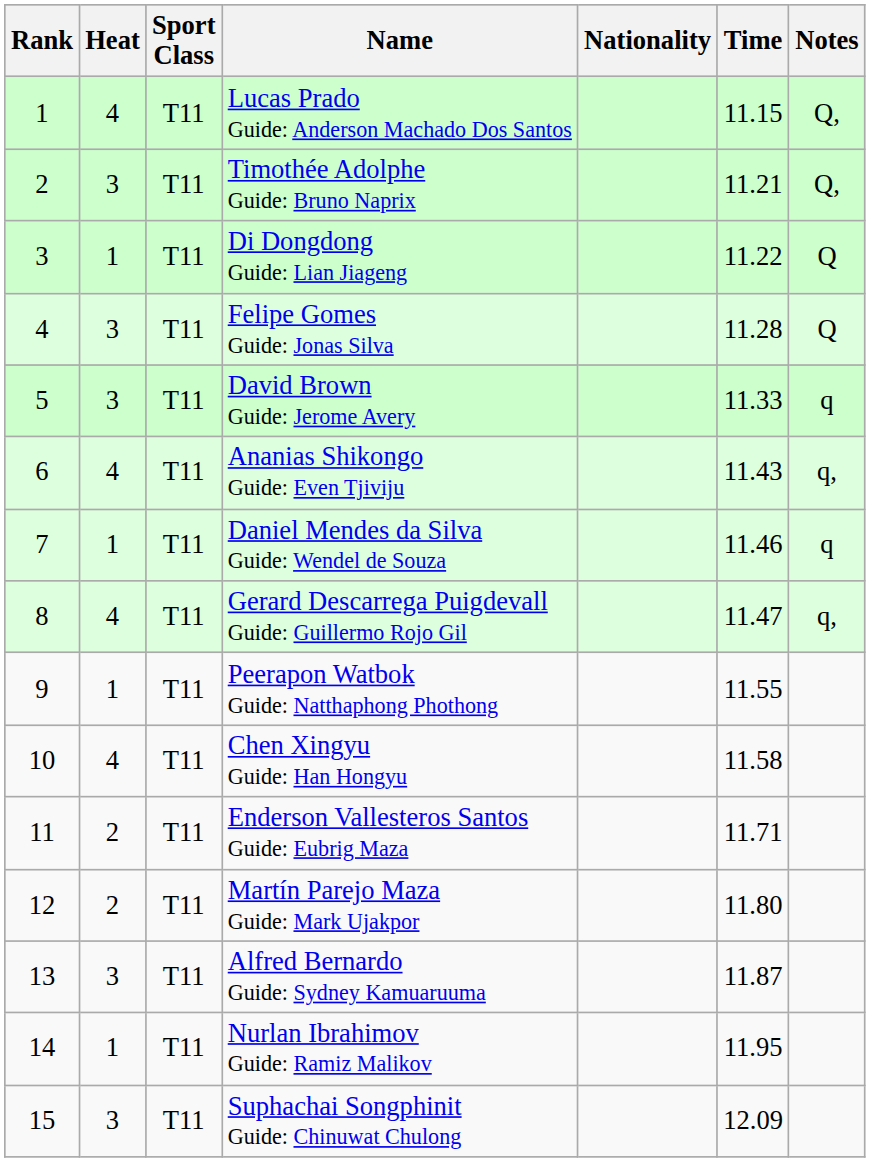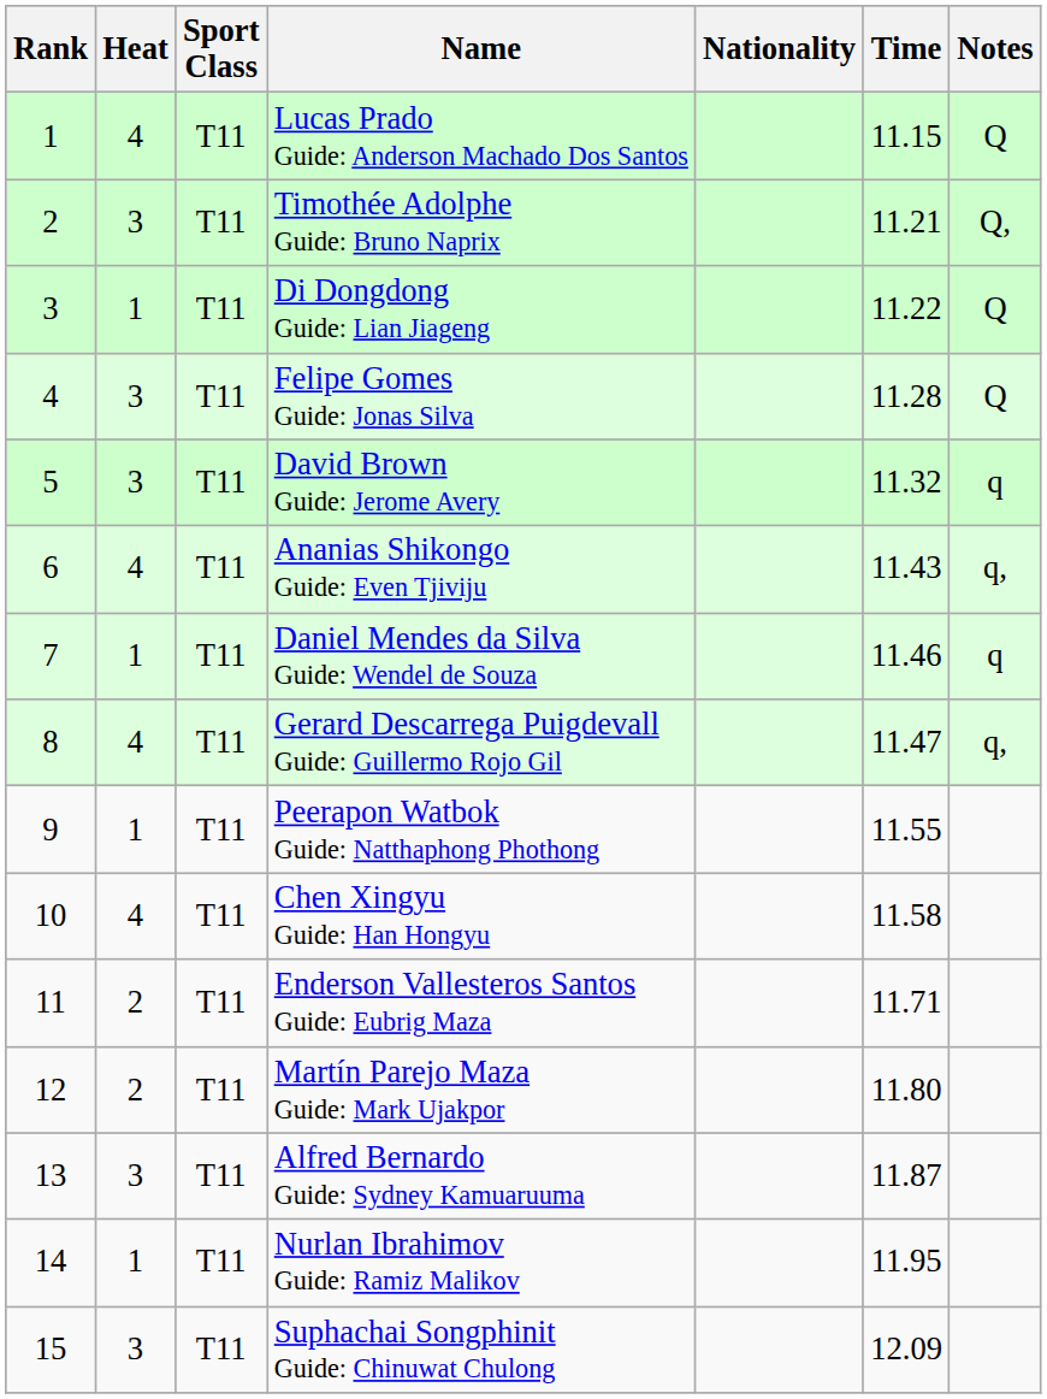 <table class="wikitable sortable" style="text-align:center">
 <tr>
 <th>Rank</th>
 <th>Heat</th>
 <th>Sport<br>Class</th>
 <th>Name</th>
 <th>Nationality</th>
 <th>Time</th>
 <th>Notes</th>
 </tr>
 <tr bgcolor=ccffcc>
 <td>1</td>
 <td>4</td>
 <td>T11</td>
 <td align=left><a href='#'>Lucas Prado</a><br><small>Guide: <a href='#'>Anderson Machado Dos Santos</a></small></td>
 <td align=left></td>
 <td>11.15</td>
-<td>Q, </td>
+<td>Q</td>
 </tr>
 <tr bgcolor=ccffcc>
 <td>2</td>
 <td>3</td>
 <td>T11</td>
 <td align=left><a href='#'>Timothée Adolphe</a><br><small>Guide: <a href='#'>Bruno Naprix</a></small></td>
 <td align=left></td>
 <td>11.21</td>
 <td>Q, </td>
 </tr>
 <tr bgcolor=ccffcc>
 <td>3</td>
 <td>1</td>
 <td>T11</td>
 <td align=left><a href='#'>Di Dongdong</a><br><small>Guide: <a href='#'>Lian Jiageng</a></small></td>
 <td align=left></td>
 <td>11.22</td>
 <td>Q</td>
 </tr>
 <tr bgcolor=ddffdd>
 <td>4</td>
 <td>3</td>
 <td>T11</td>
 <td align=left><a href='#'>Felipe Gomes</a><br><small>Guide: <a href='#'>Jonas Silva</a></small></td>
 <td align=left></td>
 <td>11.28</td>
 <td>Q</td>
 </tr>
 <tr bgcolor=ccffcc>
 <td>5</td>
 <td>3</td>
 <td>T11</td>
 <td align=left><a href='#'>David Brown</a><br><small>Guide: <a href='#'>Jerome Avery</a></small></td>
 <td align=left></td>
-<td>11.33</td>
+<td>11.32</td>
 <td>q</td>
 </tr>
 <tr bgcolor=ddffdd>
 <td>6</td>
 <td>4</td>
 <td>T11</td>
 <td align=left><a href='#'>Ananias Shikongo</a><br><small>Guide: <a href='#'>Even Tjiviju</a></small></td>
 <td align=left></td>
 <td>11.43</td>
 <td>q, </td>
 </tr>
 <tr bgcolor=ddffdd>
 <td>7</td>
 <td>1</td>
 <td>T11</td>
 <td align=left><a href='#'>Daniel Mendes da Silva</a><br><small>Guide: <a href='#'>Wendel de Souza</a></small></td>
 <td align=left></td>
 <td>11.46</td>
 <td>q</td>
 </tr>
 <tr bgcolor=ddffdd>
 <td>8</td>
 <td>4</td>
 <td>T11</td>
 <td align=left><a href='#'>Gerard Descarrega Puigdevall</a><br><small>Guide: <a href='#'>Guillermo Rojo Gil</a></small></td>
 <td align=left></td>
 <td>11.47</td>
 <td>q, </td>
 </tr>
 <tr>
 <td>9</td>
 <td>1</td>
 <td>T11</td>
 <td align=left><a href='#'>Peerapon Watbok</a><br><small>Guide: <a href='#'>Natthaphong Phothong</a></small></td>
 <td align=left></td>
 <td>11.55</td>
 <td></td>
 </tr>
 <tr>
 <td>10</td>
 <td>4</td>
 <td>T11</td>
 <td align=left><a href='#'>Chen Xingyu</a><br><small>Guide: <a href='#'>Han Hongyu</a></small></td>
 <td align=left></td>
 <td>11.58</td>
 <td></td>
 </tr>
 <tr>
 <td>11</td>
 <td>2</td>
 <td>T11</td>
 <td align=left><a href='#'>Enderson Vallesteros Santos</a><br><small>Guide: <a href='#'>Eubrig Maza</a></small></td>
 <td align=left></td>
 <td>11.71</td>
 <td></td>
 </tr>
 <tr>
 <td>12</td>
 <td>2</td>
 <td>T11</td>
 <td align=left><a href='#'>Martín Parejo Maza</a><br><small>Guide: <a href='#'>Mark Ujakpor</a></small></td>
 <td align=left></td>
 <td>11.80</td>
 <td></td>
 </tr>
 <tr>
 <td>13</td>
 <td>3</td>
 <td>T11</td>
 <td align=left><a href='#'>Alfred Bernardo</a><br><small>Guide: <a href='#'>Sydney Kamuaruuma</a></small></td>
 <td align=left></td>
 <td>11.87</td>
 <td></td>
 </tr>
 <tr>
 <td>14</td>
 <td>1</td>
 <td>T11</td>
 <td align=left><a href='#'>Nurlan Ibrahimov</a><br><small>Guide: <a href='#'>Ramiz Malikov</a></small></td>
 <td align=left></td>
 <td>11.95</td>
 <td></td>
 </tr>
 <tr>
 <td>15</td>
 <td>3</td>
 <td>T11</td>
 <td align=left><a href='#'>Suphachai Songphinit</a><br><small>Guide: <a href='#'>Chinuwat Chulong</a></small></td>
 <td align=left></td>
 <td>12.09</td>
 <td></td>
 </tr>
 </table>
